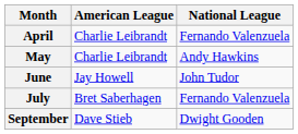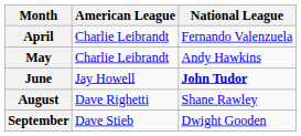 <table class="wikitable">
 <tr>
 <th>Month</th>
 <th>American League</th>
 <th>National League</th>
 </tr>
 <tr>
 <th>April</th>
 <td><a href='#'>Charlie Leibrandt</a></td>
 <td><a href='#'>Fernando Valenzuela</a></td>
 </tr>
 <tr>
 <th>May</th>
 <td><a href='#'>Charlie Leibrandt</a></td>
 <td><a href='#'>Andy Hawkins</a></td>
 </tr>
 <tr>
 <th>June</th>
 <td><a href='#'>Jay Howell</a></td>
-<td><a href='#'>John Tudor</a></td>
+<td><strong><a href='#'>John Tudor</a></strong></td>
 </tr>
 <tr>
-<th>July</th>
-<td><a href='#'>Bret Saberhagen</a></td>
-<td><a href='#'>Fernando Valenzuela</a></td>
+<th>August</th>
+<td><a href='#'>Dave Righetti</a></td>
+<td><a href='#'>Shane Rawley</a></td>
 </tr>
 <tr>
 <th>September</th>
 <td><a href='#'>Dave Stieb</a></td>
 <td><a href='#'>Dwight Gooden</a></td>
 </tr>
 </table>
